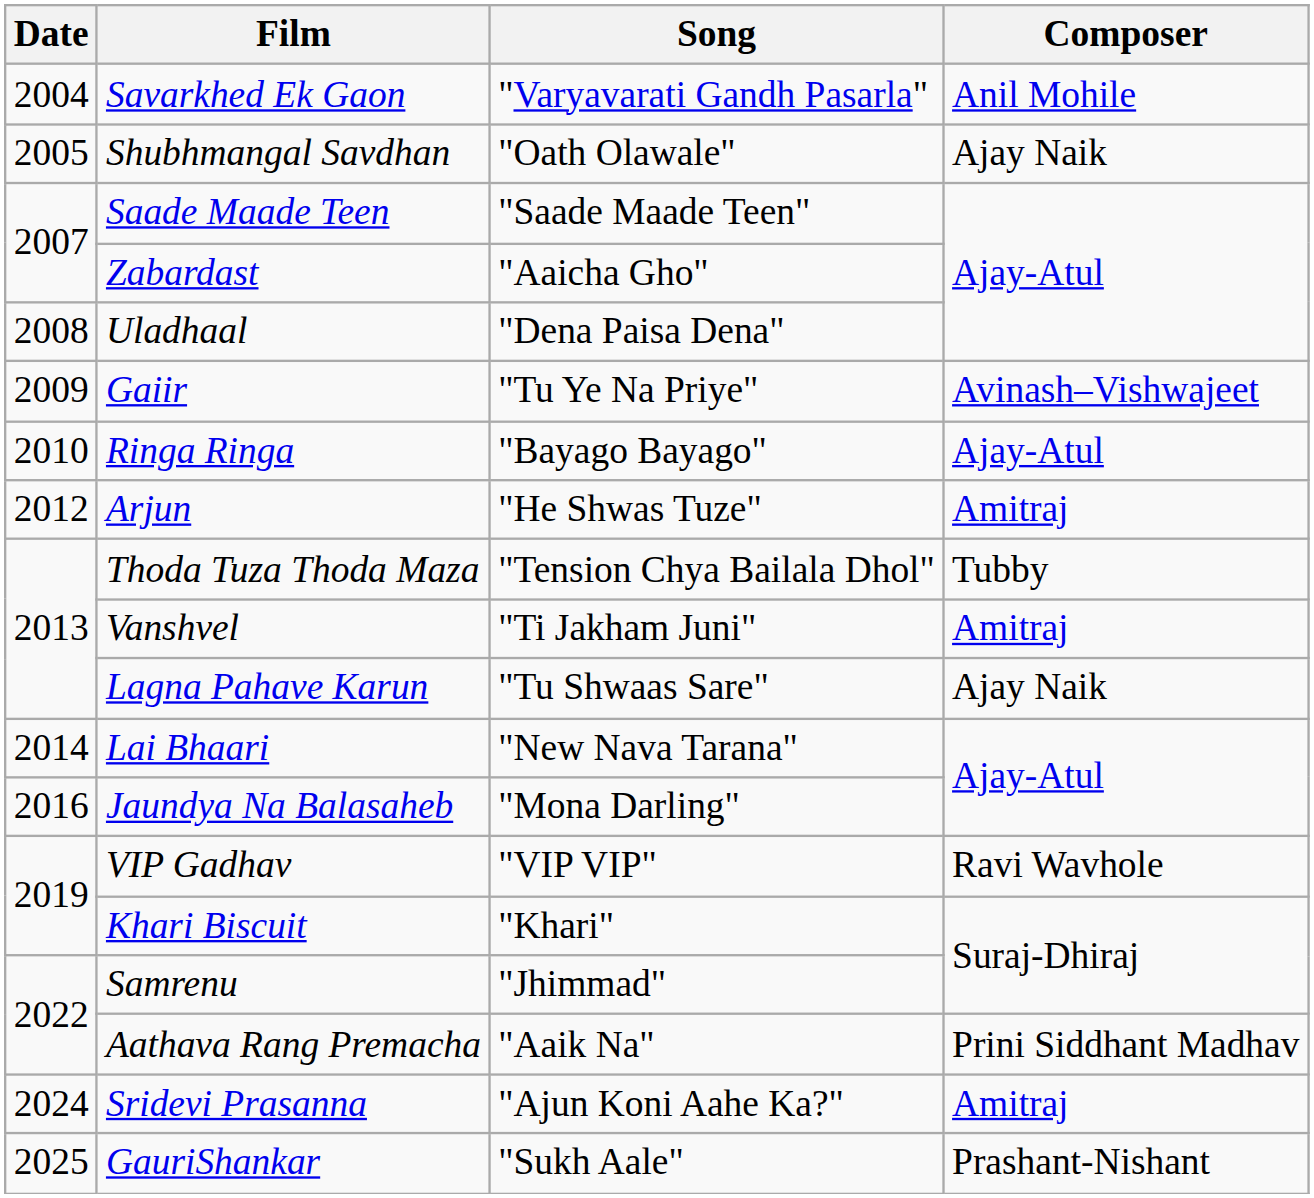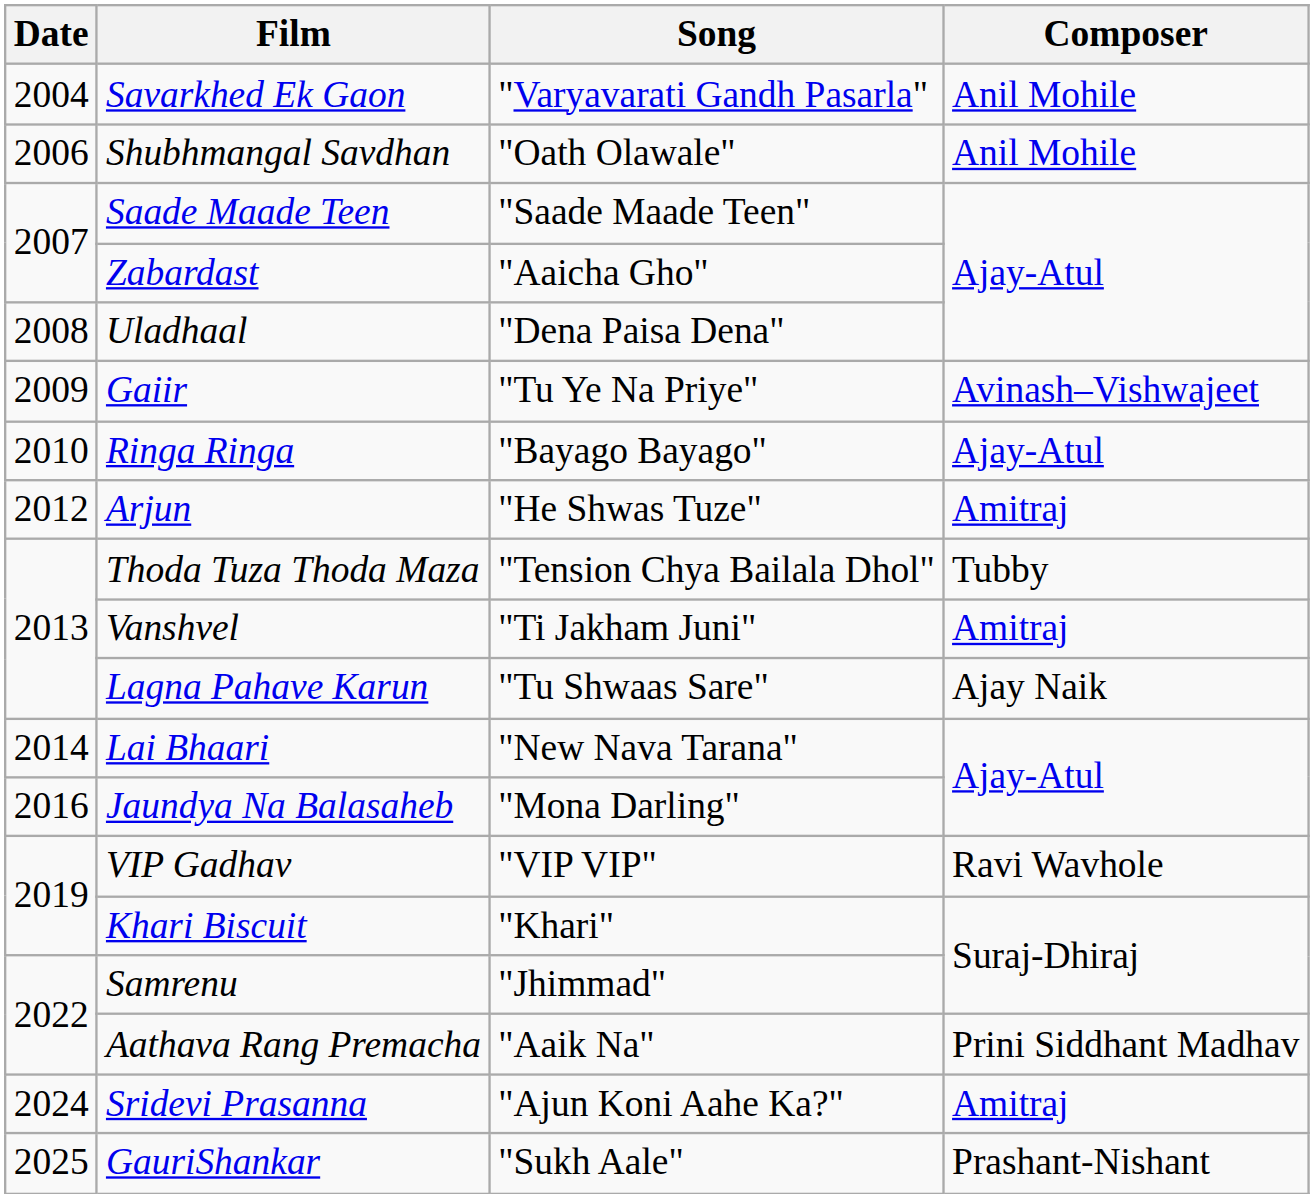 <table class="wikitable sortable">
 <tr>
 <th>Date</th>
 <th>Film</th>
 <th>Song</th>
 <th>Composer</th>
 </tr>
 <tr>
 <td>2004</td>
 <td><em><a href='#'>Savarkhed Ek Gaon</a></em></td>
 <td>"<a href='#'>Varyavarati Gandh Pasarla</a>"</td>
 <td><a href='#'>Anil Mohile</a></td>
 </tr>
 <tr>
-<td>2005</td>
+<td>2006</td>
 <td><em>Shubhmangal Savdhan</em></td>
 <td>"Oath Olawale"</td>
-<td>Ajay Naik</td>
+<td><a href='#'>Anil Mohile</a></td>
 </tr>
 <tr>
 <td rowspan="2">2007</td>
 <td><em><a href='#'>Saade Maade Teen</a></em></td>
 <td>"Saade Maade Teen"</td>
 <td rowspan="3"><a href='#'>Ajay-Atul</a></td>
 </tr>
 <tr>
 <td><em><a href='#'>Zabardast</a></em></td>
 <td>"Aaicha Gho"</td>
 </tr>
 <tr>
 <td>2008</td>
 <td><em>Uladhaal</em></td>
 <td>"Dena Paisa Dena"</td>
 </tr>
 <tr>
 <td>2009</td>
 <td><em><a href='#'>Gaiir</a></em></td>
 <td>"Tu Ye Na Priye"</td>
 <td><a href='#'>Avinash–Vishwajeet</a></td>
 </tr>
 <tr>
 <td>2010</td>
 <td><em><a href='#'>Ringa Ringa</a></em></td>
 <td>"Bayago Bayago"</td>
 <td><a href='#'>Ajay-Atul</a></td>
 </tr>
 <tr>
 <td>2012</td>
 <td><em><a href='#'>Arjun</a></em></td>
 <td>"He Shwas Tuze"</td>
 <td><a href='#'>Amitraj</a></td>
 </tr>
 <tr>
 <td rowspan="3">2013</td>
 <td><em>Thoda Tuza Thoda Maza</em></td>
 <td>"Tension Chya Bailala Dhol"</td>
 <td>Tubby</td>
 </tr>
 <tr>
 <td><em>Vanshvel</em></td>
 <td>"Ti Jakham Juni"</td>
 <td><a href='#'>Amitraj</a></td>
 </tr>
 <tr>
 <td><em><a href='#'>Lagna Pahave Karun</a></em></td>
 <td>"Tu Shwaas Sare"</td>
 <td>Ajay Naik</td>
 </tr>
 <tr>
 <td>2014</td>
 <td><em><a href='#'>Lai Bhaari</a></em></td>
 <td>"New Nava Tarana"</td>
 <td rowspan="2"><a href='#'>Ajay-Atul</a></td>
 </tr>
 <tr>
 <td>2016</td>
 <td><em><a href='#'>Jaundya Na Balasaheb</a></em></td>
 <td>"Mona Darling"</td>
 </tr>
 <tr>
 <td rowspan="2">2019</td>
 <td><em>VIP Gadhav</em></td>
 <td>"VIP VIP"</td>
 <td>Ravi Wavhole</td>
 </tr>
 <tr>
 <td><em><a href='#'>Khari Biscuit</a></em></td>
 <td>"Khari"</td>
 <td rowspan="2">Suraj-Dhiraj</td>
 </tr>
 <tr>
 <td rowspan=2>2022</td>
 <td><em>Samrenu</em></td>
 <td>"Jhimmad"</td>
 </tr>
 <tr>
 <td><em>Aathava Rang Premacha</em></td>
 <td>"Aaik Na"</td>
 <td>Prini Siddhant Madhav</td>
 </tr>
 <tr>
 <td>2024</td>
 <td><em><a href='#'>Sridevi Prasanna</a></em></td>
 <td>"Ajun Koni Aahe Ka?"</td>
 <td><a href='#'>Amitraj</a></td>
 </tr>
 <tr>
 <td>2025</td>
 <td><a href='#'><em>GauriShankar</em></a></td>
 <td>"Sukh Aale"</td>
 <td>Prashant-Nishant</td>
 </tr>
 </table>
